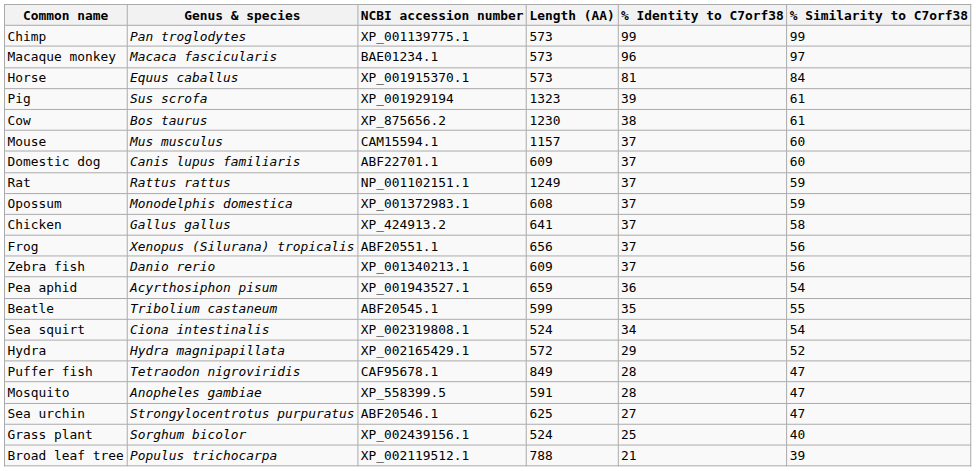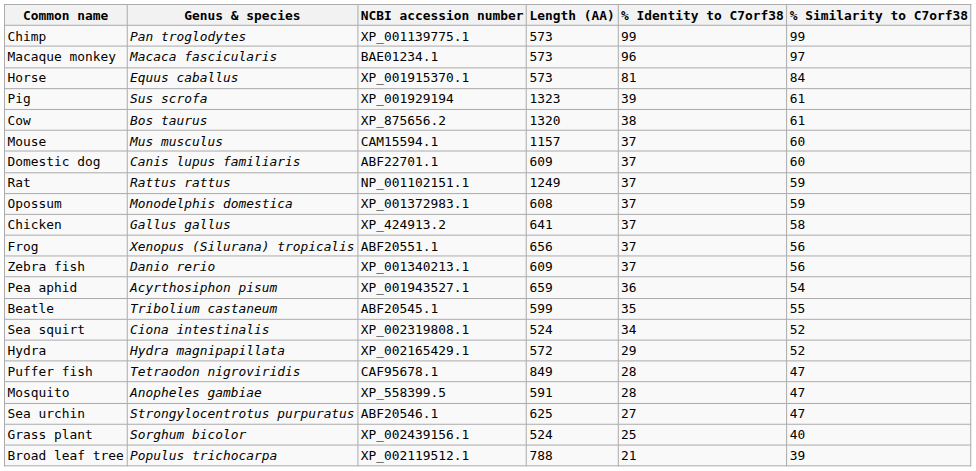 <table class="wikitable">
 <tr>
 <th>Common name</th>
 <th>Genus & species</th>
 <th>NCBI accession number</th>
 <th>Length (AA)</th>
 <th>% Identity to C7orf38</th>
 <th>% Similarity to C7orf38</th>
 </tr>
 <tr>
 <td>Chimp</td>
 <td><em>Pan troglodytes</em></td>
 <td>XP_001139775.1</td>
 <td>573</td>
 <td>99</td>
 <td>99</td>
 </tr>
 <tr>
 <td>Macaque monkey</td>
 <td><em>Macaca fascicularis</em></td>
 <td>BAE01234.1</td>
 <td>573</td>
 <td>96</td>
 <td>97</td>
 </tr>
 <tr>
 <td>Horse</td>
 <td><em>Equus caballus</em></td>
 <td>XP_001915370.1</td>
 <td>573</td>
 <td>81</td>
 <td>84</td>
 </tr>
 <tr>
 <td>Pig</td>
 <td><em>Sus scrofa</em></td>
 <td>XP_001929194</td>
 <td>1323</td>
 <td>39</td>
 <td>61</td>
 </tr>
 <tr>
 <td>Cow</td>
 <td><em>Bos taurus</em></td>
 <td>XP_875656.2</td>
-<td>1230</td>
+<td>1320</td>
 <td>38</td>
 <td>61</td>
 </tr>
 <tr>
 <td>Mouse</td>
 <td><em>Mus musculus</em></td>
 <td>CAM15594.1</td>
 <td>1157</td>
 <td>37</td>
 <td>60</td>
 </tr>
 <tr>
 <td>Domestic dog</td>
 <td><em>Canis lupus familiaris</em></td>
 <td>ABF22701.1</td>
 <td>609</td>
 <td>37</td>
 <td>60</td>
 </tr>
 <tr>
 <td>Rat</td>
 <td><em>Rattus rattus</em></td>
 <td>NP_001102151.1</td>
 <td>1249</td>
 <td>37</td>
 <td>59</td>
 </tr>
 <tr>
 <td>Opossum</td>
 <td><em>Monodelphis domestica</em></td>
 <td>XP_001372983.1</td>
 <td>608</td>
 <td>37</td>
 <td>59</td>
 </tr>
 <tr>
 <td>Chicken</td>
 <td><em>Gallus gallus</em></td>
 <td>XP_424913.2</td>
 <td>641</td>
 <td>37</td>
 <td>58</td>
 </tr>
 <tr>
 <td>Frog</td>
 <td><em>Xenopus (Silurana) tropicalis</em></td>
 <td>ABF20551.1</td>
 <td>656</td>
 <td>37</td>
 <td>56</td>
 </tr>
 <tr>
 <td>Zebra fish</td>
 <td><em>Danio rerio</em></td>
 <td>XP_001340213.1</td>
 <td>609</td>
 <td>37</td>
 <td>56</td>
 </tr>
 <tr>
 <td>Pea aphid</td>
 <td><em>Acyrthosiphon pisum</em></td>
 <td>XP_001943527.1</td>
 <td>659</td>
 <td>36</td>
 <td>54</td>
 </tr>
 <tr>
 <td>Beatle</td>
 <td><em>Tribolium castaneum</em></td>
 <td>ABF20545.1</td>
 <td>599</td>
 <td>35</td>
 <td>55</td>
 </tr>
 <tr>
 <td>Sea squirt</td>
 <td><em>Ciona intestinalis</em></td>
 <td>XP_002319808.1</td>
 <td>524</td>
 <td>34</td>
-<td>54</td>
+<td>52</td>
 </tr>
 <tr>
 <td>Hydra</td>
 <td><em>Hydra magnipapillata</em></td>
 <td>XP_002165429.1</td>
 <td>572</td>
 <td>29</td>
 <td>52</td>
 </tr>
 <tr>
 <td>Puffer fish</td>
 <td><em>Tetraodon nigroviridis</em></td>
 <td>CAF95678.1</td>
 <td>849</td>
 <td>28</td>
 <td>47</td>
 </tr>
 <tr>
 <td>Mosquito</td>
 <td><em>Anopheles gambiae</em></td>
 <td>XP_558399.5</td>
 <td>591</td>
 <td>28</td>
 <td>47</td>
 </tr>
 <tr>
 <td>Sea urchin</td>
 <td><em>Strongylocentrotus purpuratus</em></td>
 <td>ABF20546.1</td>
 <td>625</td>
 <td>27</td>
 <td>47</td>
 </tr>
 <tr>
 <td>Grass plant</td>
 <td><em>Sorghum bicolor</em></td>
 <td>XP_002439156.1</td>
 <td>524</td>
 <td>25</td>
 <td>40</td>
 </tr>
 <tr>
 <td>Broad leaf tree</td>
 <td><em>Populus trichocarpa</em></td>
 <td>XP_002119512.1</td>
 <td>788</td>
 <td>21</td>
 <td>39</td>
 </tr>
 </table>
